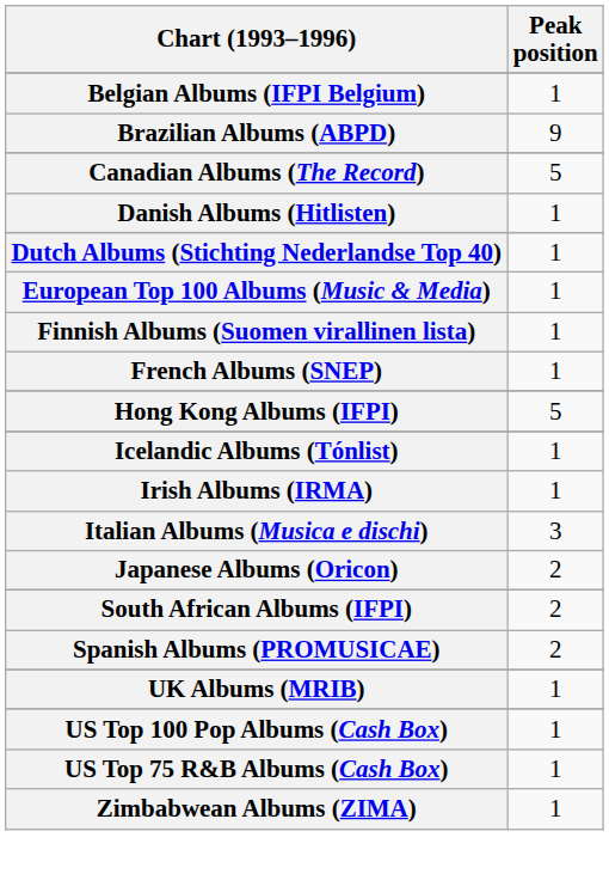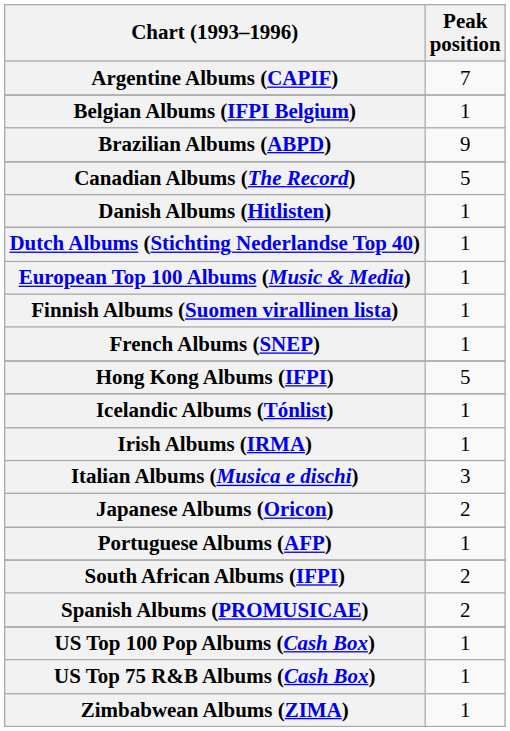 <table class="wikitable sortable plainrowheaders" style="text-align:center">
 <tr>
 <th scope="col">Chart (1993–1996)</th>
 <th scope="col">Peak<br>position</th>
+</tr>
+<tr>
+<th scope="row">Argentine Albums (<a href='#'>CAPIF</a>)</th>
+<td>7</td>
 </tr>
 <tr>
 </tr>
 <tr>
 </tr>
 <tr>
 <th scope="row">Belgian Albums (<a href='#'>IFPI Belgium</a>)</th>
 <td>1</td>
 </tr>
 <tr>
 <th scope="row">Brazilian Albums (<a href='#'>ABPD</a>)</th>
 <td>9</td>
 </tr>
 <tr>
 </tr>
 <tr>
 <th scope="row">Canadian Albums (<em><a href='#'>The Record</a></em>)</th>
 <td>5</td>
 </tr>
 <tr>
 <th scope="row">Danish Albums (<a href='#'>Hitlisten</a>)</th>
 <td>1</td>
 </tr>
 <tr>
 </tr>
 <tr>
 <th scope="row"><a href='#'>Dutch Albums</a> (<a href='#'>Stichting Nederlandse Top 40</a>)</th>
 <td>1</td>
 </tr>
 <tr>
 <th scope="row"><a href='#'>European Top 100 Albums</a> (<em><a href='#'>Music & Media</a></em>)</th>
 <td>1</td>
 </tr>
 <tr>
 <th scope="row">Finnish Albums (<a href='#'>Suomen virallinen lista</a>)</th>
 <td>1</td>
 </tr>
 <tr>
 <th scope="row">French Albums (<a href='#'>SNEP</a>)</th>
 <td>1</td>
 </tr>
 <tr>
 </tr>
 <tr>
 <th scope="row">Hong Kong Albums (<a href='#'>IFPI</a>)</th>
 <td>5</td>
 </tr>
 <tr>
 </tr>
 <tr>
 <th scope="row">Icelandic Albums (<a href='#'>Tónlist</a>)</th>
 <td>1</td>
 </tr>
 <tr>
 <th scope="row">Irish Albums (<a href='#'>IRMA</a>)</th>
 <td>1</td>
 </tr>
 <tr>
 <th scope="row">Italian Albums (<em><a href='#'>Musica e dischi</a></em>)</th>
 <td>3</td>
 </tr>
 <tr>
 <th scope="row">Japanese Albums (<a href='#'>Oricon</a>)</th>
 <td>2</td>
 </tr>
 <tr>
 </tr>
 <tr>
 </tr>
 <tr>
+<th scope="row">Portuguese Albums (<a href='#'>AFP</a>)</th>
+<td>1</td>
+</tr>
+<tr>
 </tr>
 <tr>
 <th scope="row">South African Albums (<a href='#'>IFPI</a>)</th>
 <td>2</td>
 </tr>
 <tr>
 <th scope="row">Spanish Albums (<a href='#'>PROMUSICAE</a>)</th>
 <td>2</td>
 </tr>
 <tr>
 </tr>
 <tr>
 </tr>
 <tr>
 </tr>
 <tr>
 </tr>
 <tr>
-<th scope="row">UK Albums (<a href='#'>MRIB</a>)</th>
-<td>1</td>
-</tr>
-<tr>
 </tr>
 <tr>
 </tr>
 <tr>
 <th scope="row">US Top 100 Pop Albums (<em><a href='#'>Cash Box</a></em>)</th>
 <td>1</td>
 </tr>
 <tr>
 <th scope="row">US Top 75 R&B Albums (<em><a href='#'>Cash Box</a></em>)</th>
 <td>1</td>
 </tr>
 <tr>
 <th scope="row">Zimbabwean Albums (<a href='#'>ZIMA</a>)</th>
 <td>1</td>
 </tr>
 </table>
